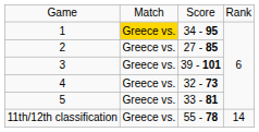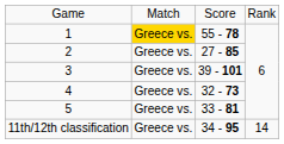 <table class="wikitable">
 <tr>
 <td style="text-align:center;">Game</td>
 <td style="text-align:center;">Match</td>
 <td style="text-align:center;">Score</td>
 <td style="text-align:center;">Rank</td>
 </tr>
 <tr>
 <td style="text-align:center;">1</td>
 <td style="background: gold;">Greece vs. <strong></strong></td>
-<td style="text-align:center;">34 - <strong>95</strong></td>
+<td style="text-align:center;">55 - <strong>78</strong></td>
 <td rowspan="5" style="text-align:center;">6</td>
 </tr>
 <tr>
 <td style="text-align:center;">2</td>
 <td>Greece vs. <strong></strong></td>
 <td style="text-align:center;">27 - <strong>85</strong></td>
 </tr>
 <tr>
 <td style="text-align:center;">3</td>
 <td>Greece vs. <strong></strong></td>
 <td style="text-align:center;">39 - <strong>101</strong></td>
 </tr>
 <tr>
 <td style="text-align:center;">4</td>
 <td>Greece vs. <strong></strong></td>
 <td style="text-align:center;">32 - <strong>73</strong></td>
 </tr>
 <tr>
 <td style="text-align:center;">5</td>
 <td>Greece vs. <strong></strong></td>
 <td style="text-align:center;">33 - <strong>81</strong></td>
 </tr>
 <tr>
 <td style="text-align:center;">11th/12th classification</td>
 <td>Greece vs. <strong></strong></td>
-<td style="text-align:center;">55 - <strong>78</strong></td>
+<td style="text-align:center;">34 - <strong>95</strong></td>
 <td style="text-align:center;">14</td>
 </tr>
 </table>
